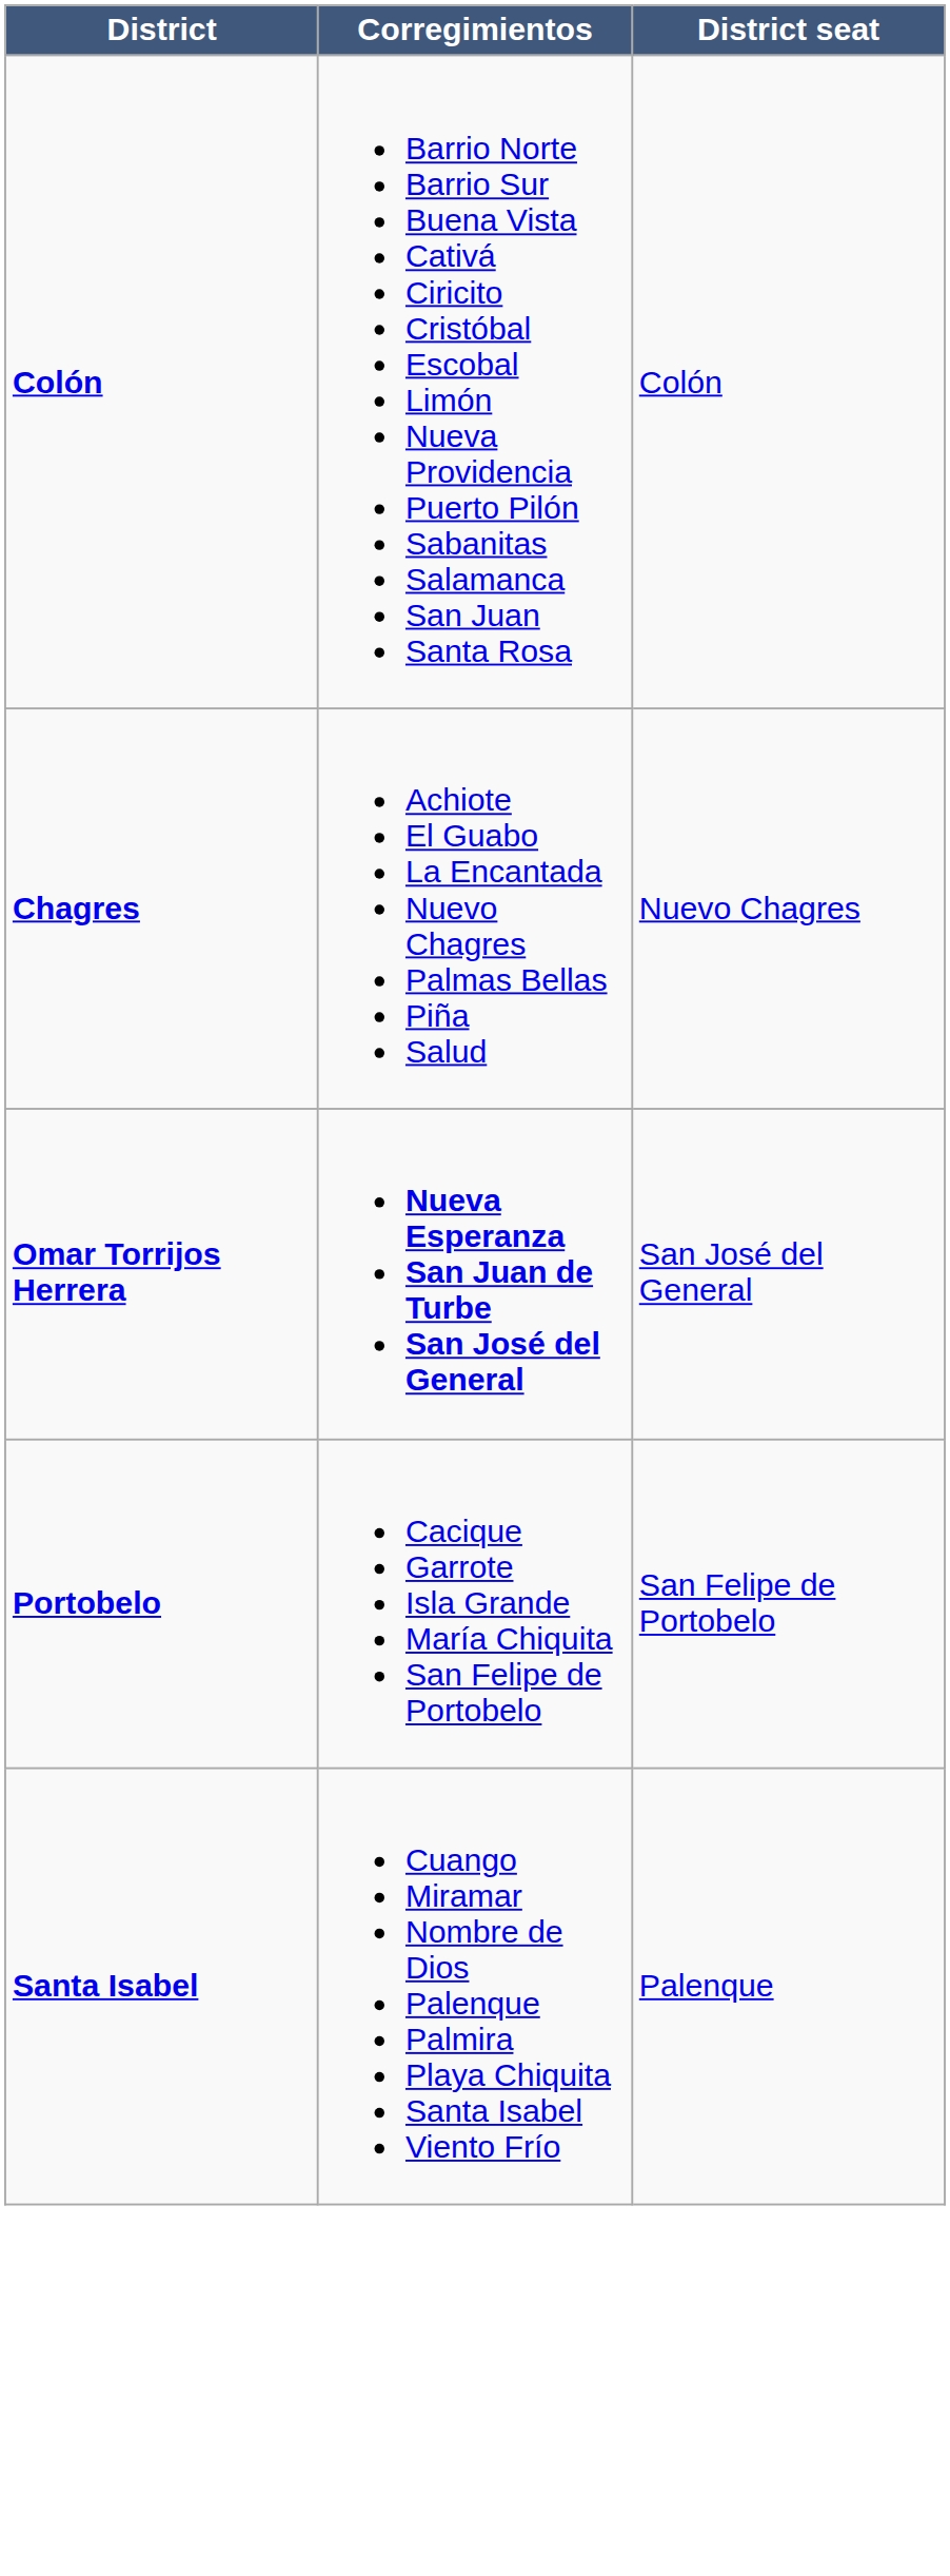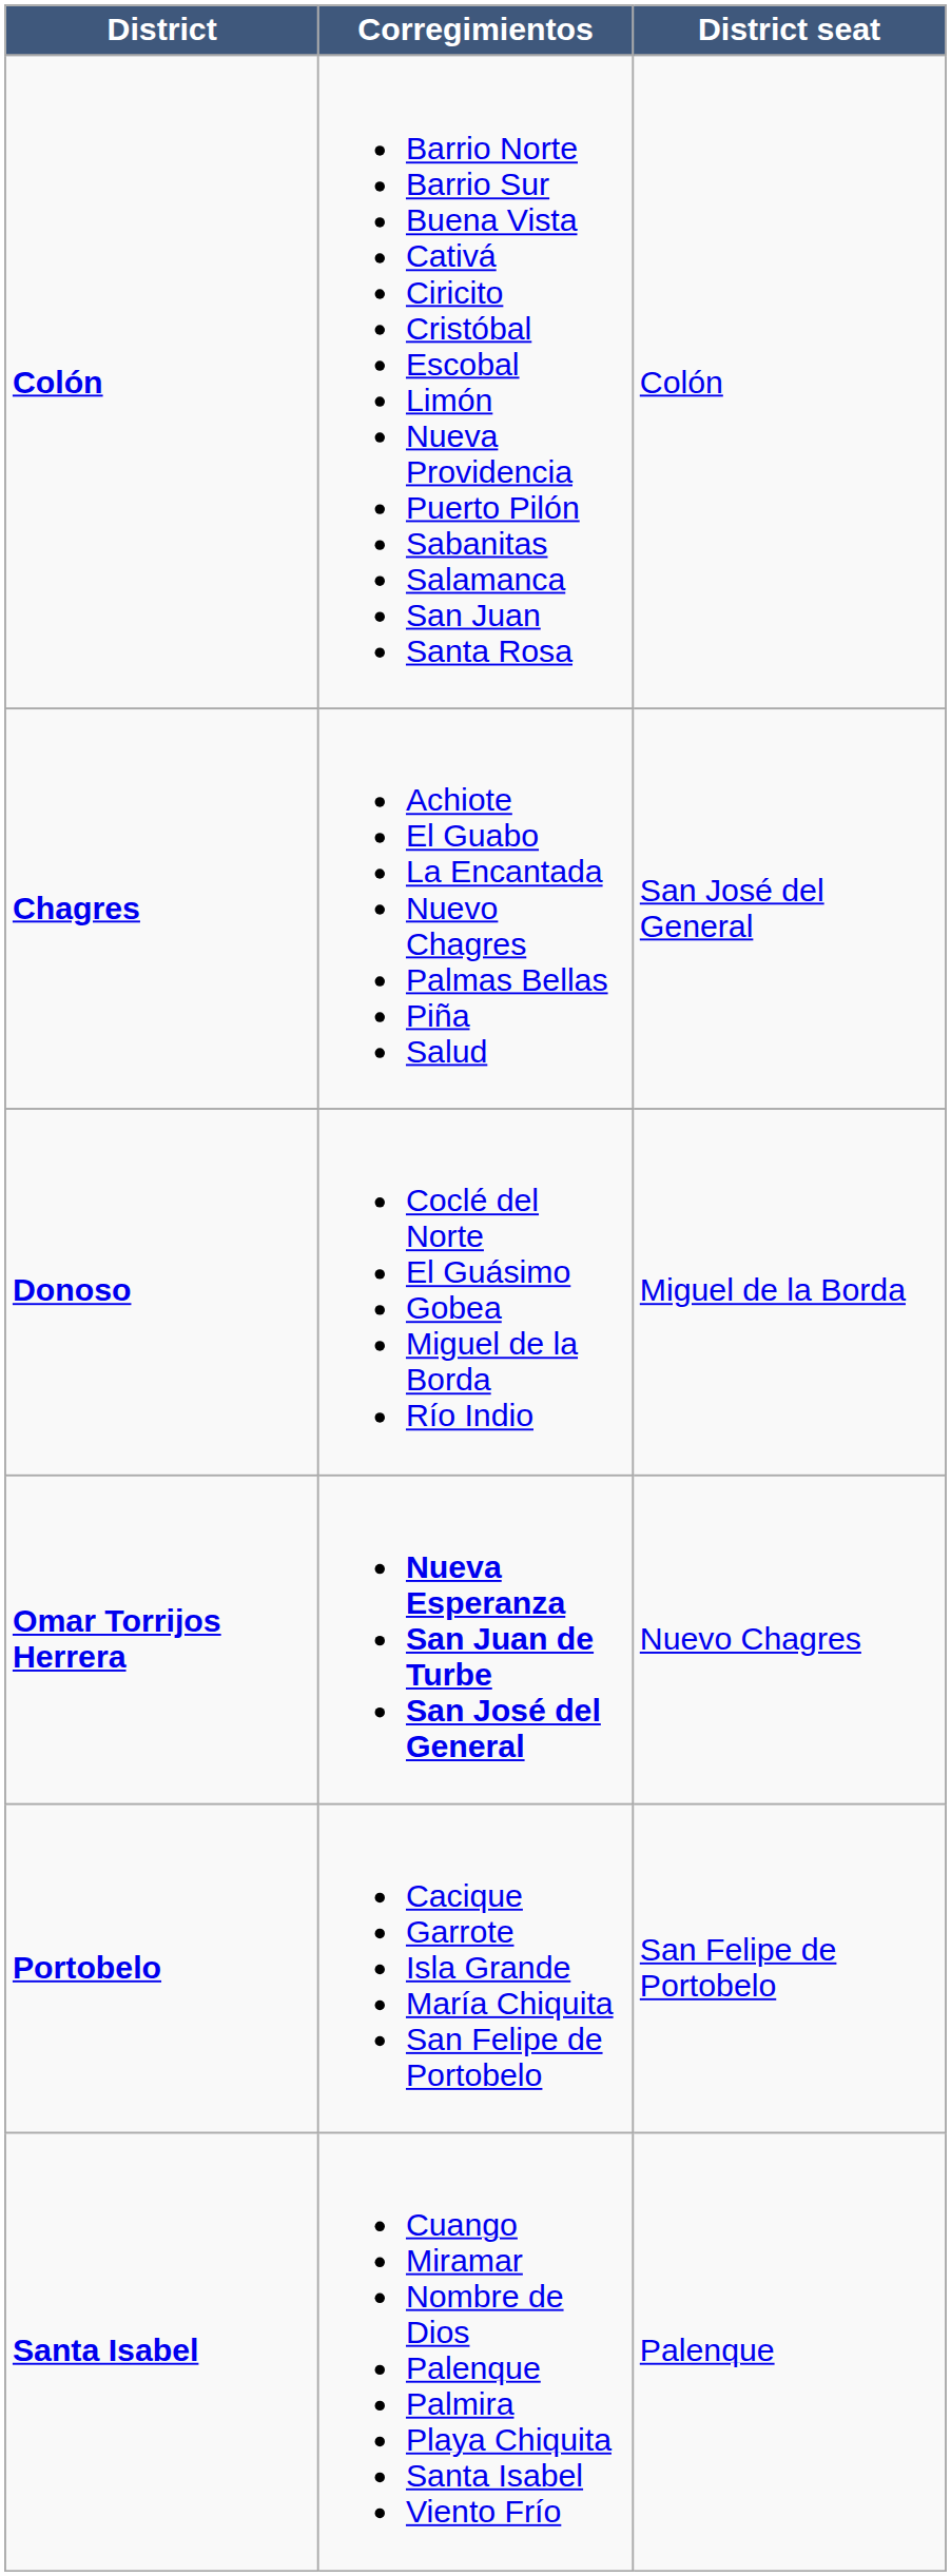 <table class="wikitable sortable">
 <tr>
 <th width="150" style="background:#3F587C; color:white">District</th>
 <th width="150" style="background:#3F587C; color:white">Corregimientos</th>
 <th width="150" style="background:#3F587C; color:white">District seat</th>
 </tr>
 <tr>
 <td><strong><a href='#'>Colón</a></strong></td>
 <td><br><ul><li><a href='#'>Barrio Norte</a></li><li><a href='#'>Barrio Sur</a></li><li><a href='#'>Buena Vista</a></li><li><a href='#'>Cativá</a></li><li><a href='#'>Ciricito</a></li><li><a href='#'>Cristóbal</a></li><li><a href='#'>Escobal</a></li><li><a href='#'>Limón</a></li><li><a href='#'>Nueva Providencia</a></li><li><a href='#'>Puerto Pilón</a></li><li><a href='#'>Sabanitas</a></li><li><a href='#'>Salamanca</a></li><li><a href='#'>San Juan</a></li><li><a href='#'>Santa Rosa</a></li></ul></td>
 <td><a href='#'>Colón</a></td>
 </tr>
 <tr>
 <td><strong><a href='#'>Chagres</a></strong></td>
 <td><br><ul><li><a href='#'>Achiote</a></li><li><a href='#'>El Guabo</a></li><li><a href='#'>La Encantada</a></li><li><a href='#'>Nuevo Chagres</a></li><li><a href='#'>Palmas Bellas</a></li><li><a href='#'>Piña</a></li><li><a href='#'>Salud</a></li></ul></td>
-<td><a href='#'>Nuevo Chagres</a></td>
+<td><a href='#'>San José del General</a></td>
+</tr>
+<tr>
+<td><strong><a href='#'>Donoso</a></strong></td>
+<td><br><ul><li><a href='#'>Coclé del Norte</a></li><li><a href='#'>El Guásimo</a></li><li><a href='#'>Gobea</a></li><li><a href='#'>Miguel de la Borda</a></li><li><a href='#'>Río Indio</a></li></ul></td>
+<td><a href='#'>Miguel de la Borda</a></td>
 </tr>
 <tr>
 <td><strong><a href='#'>Omar Torrijos Herrera</a></strong></td>
 <td><strong><br><ul><li><a href='#'>Nueva Esperanza</a></li><li><a href='#'>San Juan de Turbe</a></li><li><a href='#'>San José del General</a></li></ul></strong></td>
-<td><a href='#'>San José del General</a></td>
+<td><a href='#'>Nuevo Chagres</a></td>
 </tr>
 <tr>
 <td><strong><a href='#'>Portobelo</a></strong></td>
 <td><br><ul><li><a href='#'>Cacique</a></li><li><a href='#'>Garrote</a></li><li><a href='#'>Isla Grande</a></li><li><a href='#'>María Chiquita</a></li><li><a href='#'>San Felipe de Portobelo</a></li></ul></td>
 <td><a href='#'>San Felipe de Portobelo</a></td>
 </tr>
 <tr>
 <td><strong><a href='#'>Santa Isabel</a></strong></td>
 <td><br><ul><li><a href='#'>Cuango</a></li><li><a href='#'>Miramar</a></li><li><a href='#'>Nombre de Dios</a></li><li><a href='#'>Palenque</a></li><li><a href='#'>Palmira</a></li><li><a href='#'>Playa Chiquita</a></li><li><a href='#'>Santa Isabel</a></li><li><a href='#'>Viento Frío</a></li></ul></td>
 <td><a href='#'>Palenque</a></td>
 </tr>
 </table>
